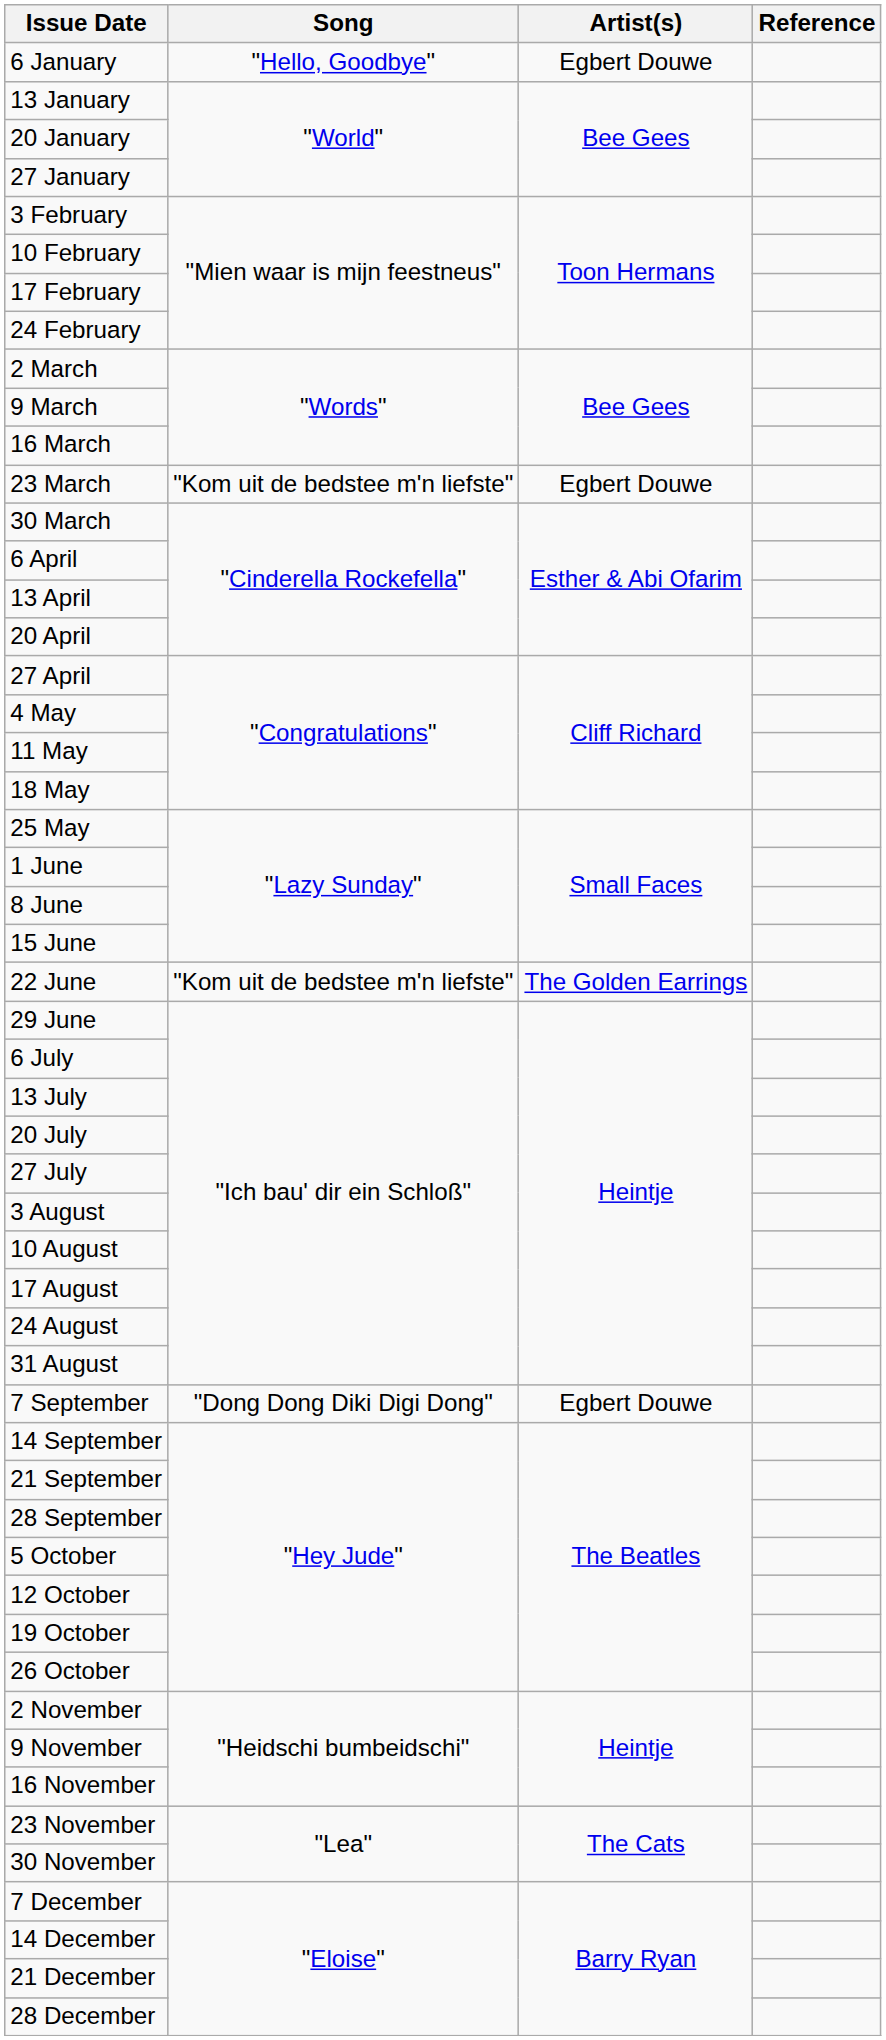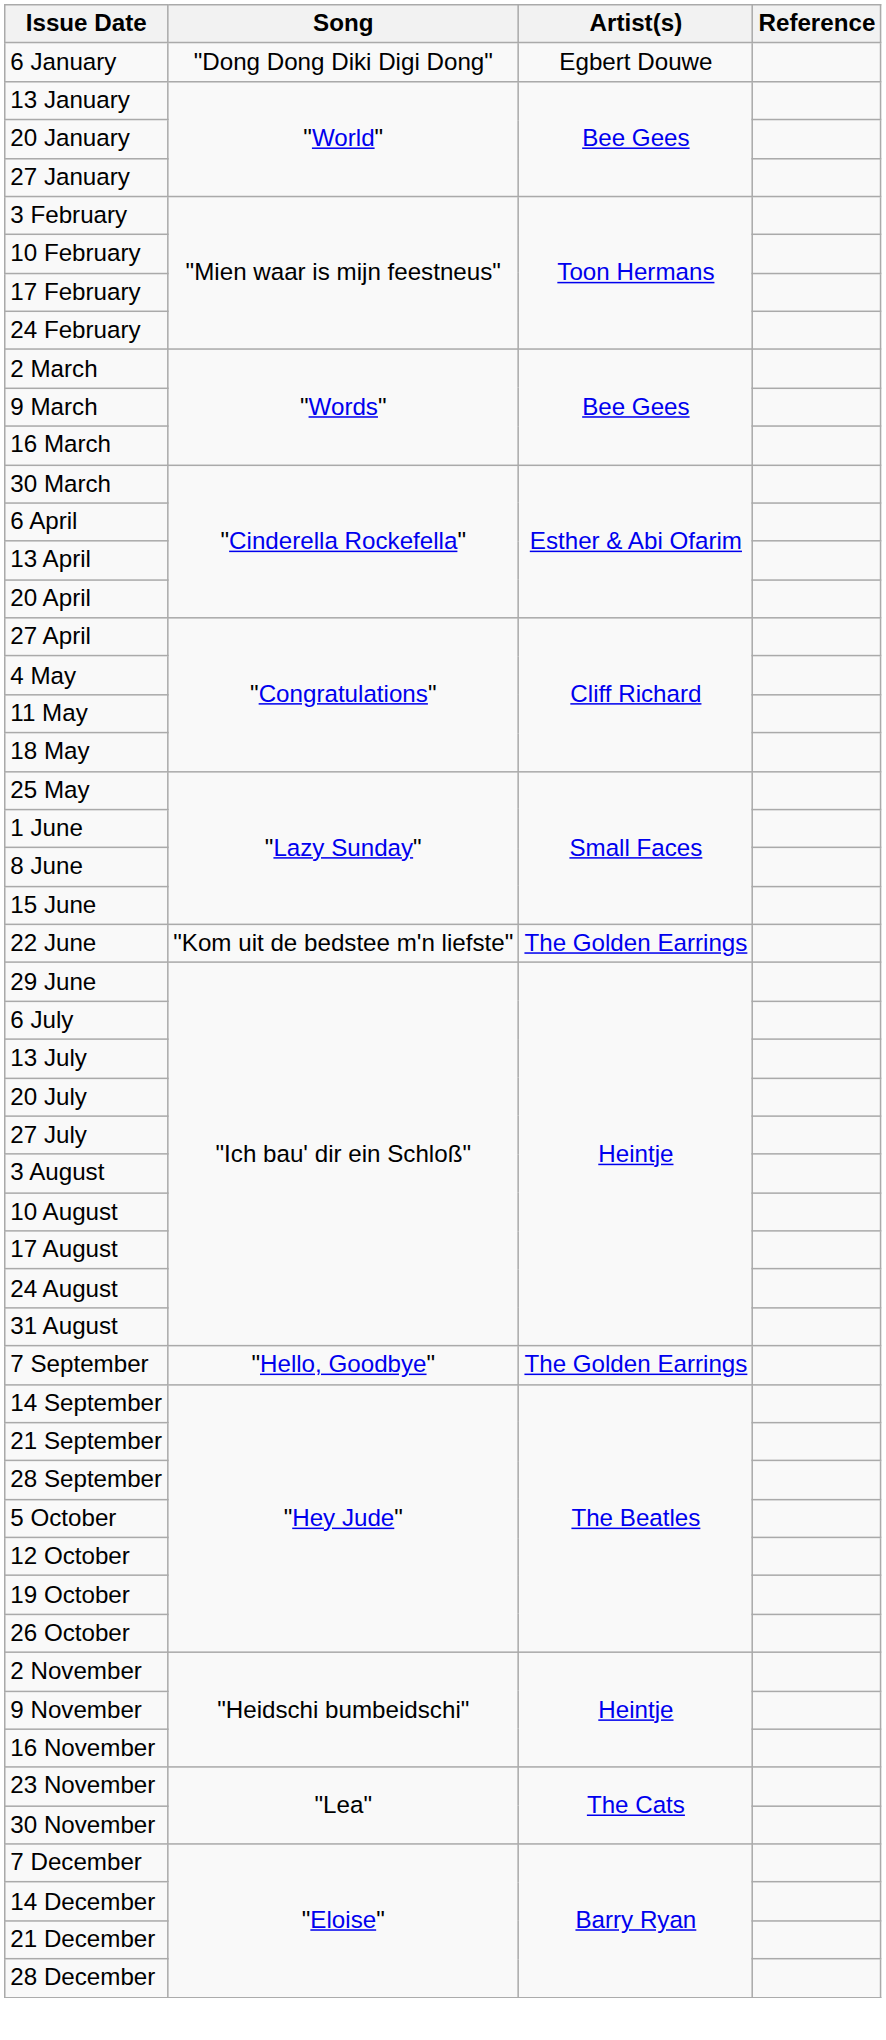 <table class="wikitable">
 <tr>
 <th align="center">Issue Date</th>
 <th align="center">Song</th>
 <th align="center">Artist(s)</th>
 <th align="center">Reference</th>
 </tr>
 <tr>
 <td>6 January</td>
-<td align="center">"<a href='#'>Hello, Goodbye</a>"</td>
+<td align="center">"Dong Dong Diki Digi Dong"</td>
 <td align="center">Egbert Douwe</td>
 <td align="center"></td>
 </tr>
 <tr>
 <td>13 January</td>
 <td align="center" rowspan="3">"<a href='#'>World</a>"</td>
 <td align="center" rowspan="3"><a href='#'>Bee Gees</a></td>
 <td align="center"></td>
 </tr>
 <tr>
 <td>20 January</td>
 <td align="center"></td>
 </tr>
 <tr>
 <td>27 January</td>
 <td align="center"></td>
 </tr>
 <tr>
 <td>3 February</td>
 <td align="center" rowspan="4">"Mien waar is mijn feestneus"</td>
 <td align="center" rowspan="4"><a href='#'>Toon Hermans</a></td>
 <td align="center"></td>
 </tr>
 <tr>
 <td>10 February</td>
 <td align="center"></td>
 </tr>
 <tr>
 <td>17 February</td>
 <td align="center"></td>
 </tr>
 <tr>
 <td>24 February</td>
 <td align="center"></td>
 </tr>
 <tr>
 <td>2 March</td>
 <td align="center" rowspan="3">"<a href='#'>Words</a>"</td>
 <td align="center" rowspan="3"><a href='#'>Bee Gees</a></td>
 <td align="center"></td>
 </tr>
 <tr>
 <td>9 March</td>
 <td align="center"></td>
 </tr>
 <tr>
 <td>16 March</td>
-<td align="center"></td>
-</tr>
-<tr>
-<td>23 March</td>
-<td align="center">"Kom uit de bedstee m'n liefste"</td>
-<td align="center">Egbert Douwe</td>
 <td align="center"></td>
 </tr>
 <tr>
 <td>30 March</td>
 <td align="center" rowspan="4">"<a href='#'>Cinderella Rockefella</a>"</td>
 <td align="center" rowspan="4"><a href='#'>Esther & Abi Ofarim</a></td>
 <td align="center"></td>
 </tr>
 <tr>
 <td>6 April</td>
 <td align="center"></td>
 </tr>
 <tr>
 <td>13 April</td>
 <td align="center"></td>
 </tr>
 <tr>
 <td>20 April</td>
 <td align="center"></td>
 </tr>
 <tr>
 <td>27 April</td>
 <td align="center" rowspan="4">"<a href='#'>Congratulations</a>"</td>
 <td align="center" rowspan="4"><a href='#'>Cliff Richard</a></td>
 <td align="center"></td>
 </tr>
 <tr>
 <td>4 May</td>
 <td align="center"></td>
 </tr>
 <tr>
 <td>11 May</td>
 <td align="center"></td>
 </tr>
 <tr>
 <td>18 May</td>
 <td align="center"></td>
 </tr>
 <tr>
 <td>25 May</td>
 <td align="center" rowspan="4">"<a href='#'>Lazy Sunday</a>"</td>
 <td align="center" rowspan="4"><a href='#'>Small Faces</a></td>
 <td align="center"></td>
 </tr>
 <tr>
 <td>1 June</td>
 <td align="center"></td>
 </tr>
 <tr>
 <td>8 June</td>
 <td align="center"></td>
 </tr>
 <tr>
 <td>15 June</td>
 <td align="center"></td>
 </tr>
 <tr>
 <td>22 June</td>
 <td align="center">"Kom uit de bedstee m'n liefste"</td>
 <td align="center"><a href='#'>The Golden Earrings</a></td>
 <td align="center"></td>
 </tr>
 <tr>
 <td>29 June</td>
 <td align="center" rowspan="10">"Ich bau' dir ein Schloß"</td>
 <td align="center" rowspan="10"><a href='#'>Heintje</a></td>
 <td align="center"></td>
 </tr>
 <tr>
 <td>6 July</td>
 <td align="center"></td>
 </tr>
 <tr>
 <td>13 July</td>
 <td align="center"></td>
 </tr>
 <tr>
 <td>20 July</td>
 <td align="center"></td>
 </tr>
 <tr>
 <td>27 July</td>
 <td align="center"></td>
 </tr>
 <tr>
 <td>3 August</td>
 <td align="center"></td>
 </tr>
 <tr>
 <td>10 August</td>
 <td align="center"></td>
 </tr>
 <tr>
 <td>17 August</td>
 <td align="center"></td>
 </tr>
 <tr>
 <td>24 August</td>
 <td align="center"></td>
 </tr>
 <tr>
 <td>31 August</td>
 <td align="center"></td>
 </tr>
 <tr>
 <td>7 September</td>
-<td align="center">"Dong Dong Diki Digi Dong"</td>
-<td align="center">Egbert Douwe</td>
+<td align="center">"<a href='#'>Hello, Goodbye</a>"</td>
+<td align="center"><a href='#'>The Golden Earrings</a></td>
 <td align="center"></td>
 </tr>
 <tr>
 <td>14 September</td>
 <td align="center" rowspan="7">"<a href='#'>Hey Jude</a>"</td>
 <td align="center" rowspan="7"><a href='#'>The Beatles</a></td>
 <td align="center"></td>
 </tr>
 <tr>
 <td>21 September</td>
 <td align="center"></td>
 </tr>
 <tr>
 <td>28 September</td>
 <td align="center"></td>
 </tr>
 <tr>
 <td>5 October</td>
 <td align="center"></td>
 </tr>
 <tr>
 <td>12 October</td>
 <td align="center"></td>
 </tr>
 <tr>
 <td>19 October</td>
 <td align="center"></td>
 </tr>
 <tr>
 <td>26 October</td>
 <td align="center"></td>
 </tr>
 <tr>
 <td>2 November</td>
 <td align="center" rowspan="3">"Heidschi bumbeidschi"</td>
 <td align="center" rowspan="3"><a href='#'>Heintje</a></td>
 <td align="center"></td>
 </tr>
 <tr>
 <td>9 November</td>
 <td align="center"></td>
 </tr>
 <tr>
 <td>16 November</td>
 <td align="center"></td>
 </tr>
 <tr>
 <td>23 November</td>
 <td align="center" rowspan="2">"Lea"</td>
 <td align="center" rowspan="2"><a href='#'>The Cats</a></td>
 <td align="center"></td>
 </tr>
 <tr>
 <td>30 November</td>
 <td align="center"></td>
 </tr>
 <tr>
 <td>7 December</td>
 <td align="center" rowspan="4">"<a href='#'>Eloise</a>"</td>
 <td align="center" rowspan="4"><a href='#'>Barry Ryan</a></td>
 <td align="center"></td>
 </tr>
 <tr>
 <td>14 December</td>
 <td align="center"></td>
 </tr>
 <tr>
 <td>21 December</td>
 <td align="center"></td>
 </tr>
 <tr>
 <td>28 December</td>
 <td align="center"></td>
 </tr>
 <tr>
 </tr>
 </table>
